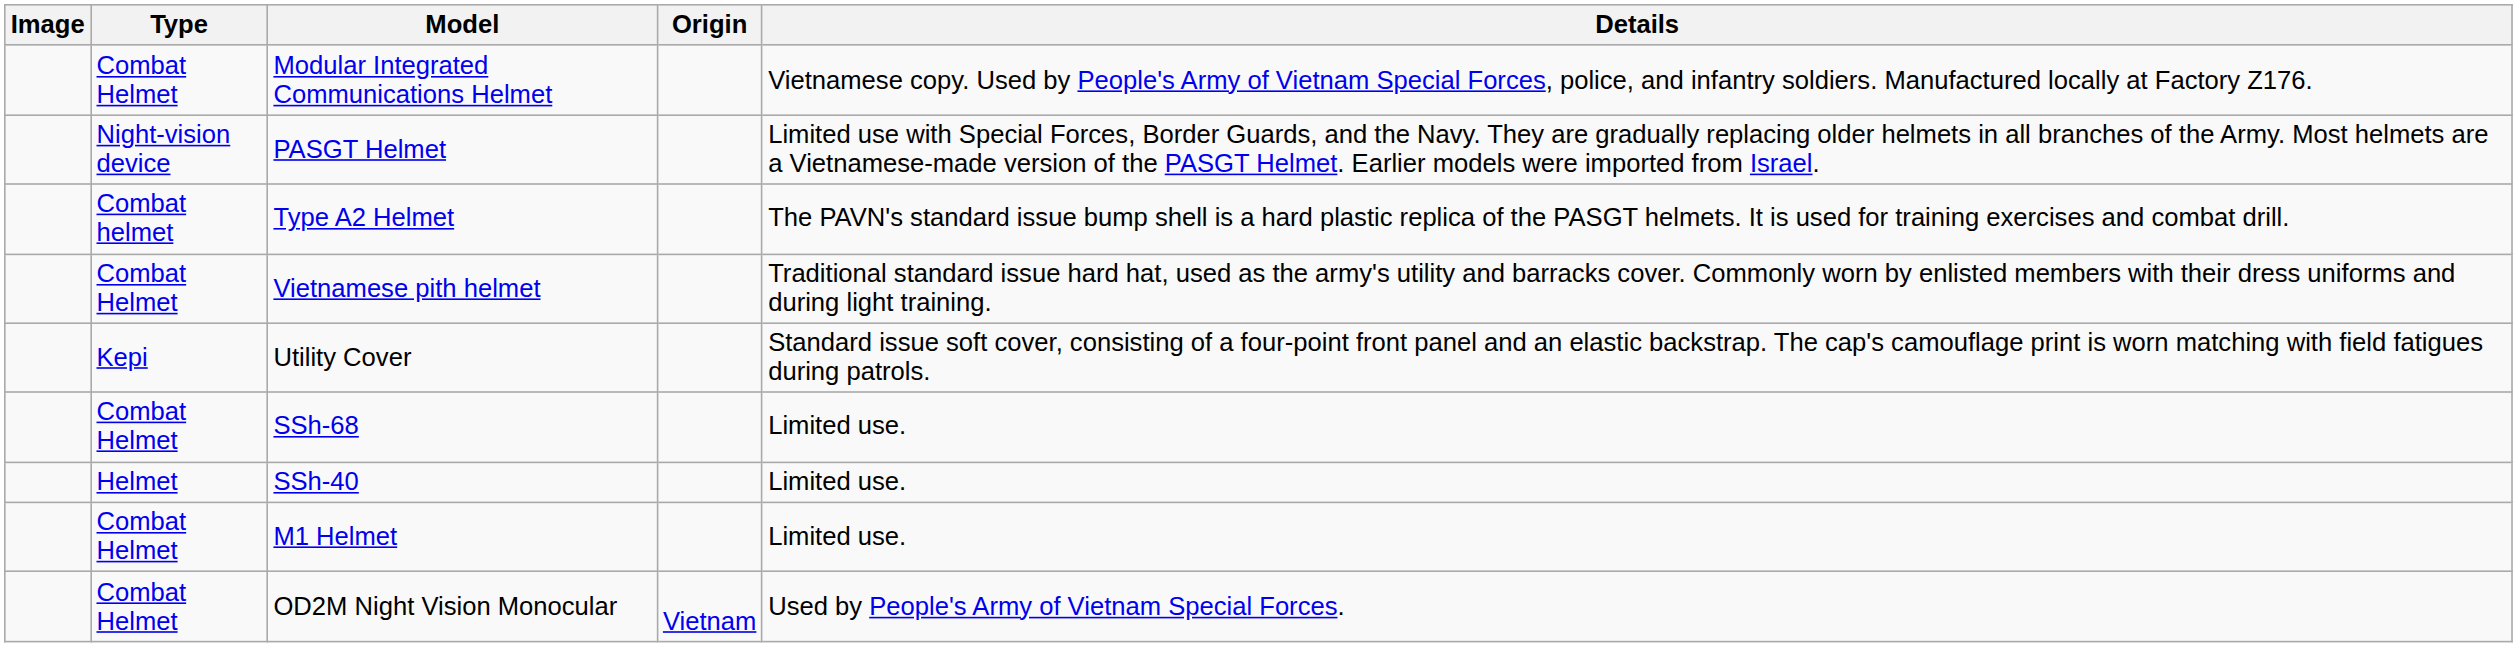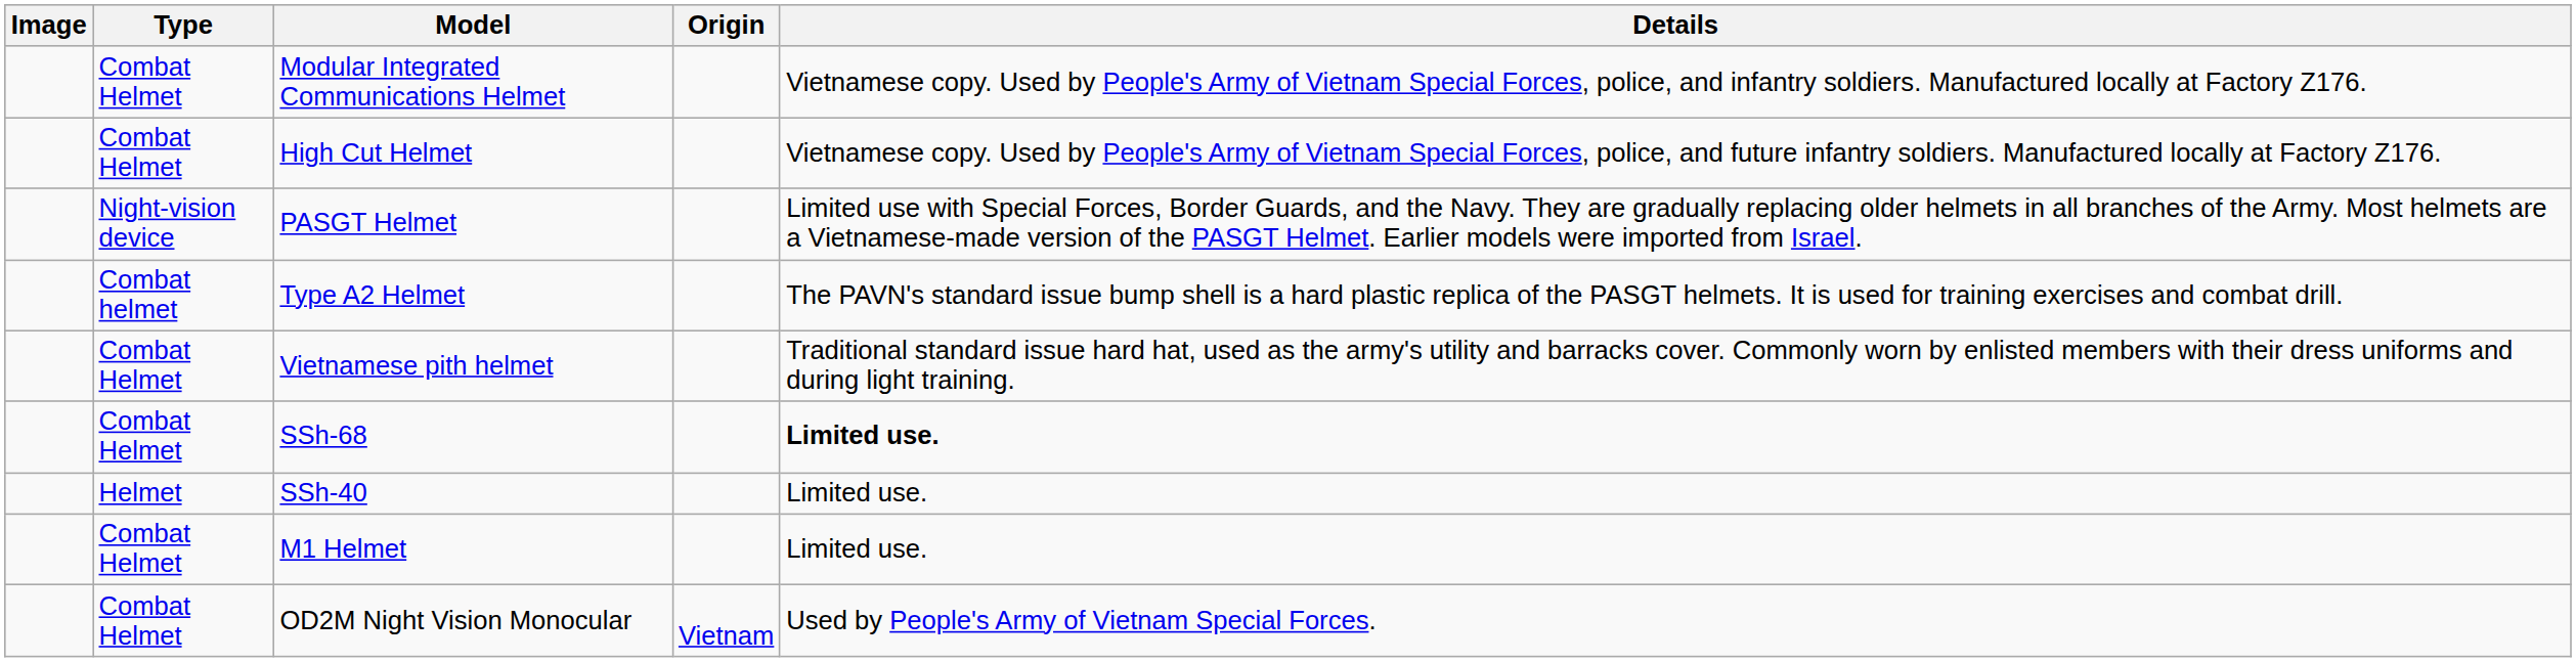 <table class="wikitable">
 <tr>
 <th style="text-align: center;">Image</th>
 <th style="text-align: center;">Type</th>
 <th style="text-align: center;">Model</th>
 <th style="text-align: center;">Origin</th>
 <th style="text-align: center;">Details</th>
 </tr>
 <tr>
 <td></td>
 <td><a href='#'>Combat Helmet</a></td>
 <td><a href='#'>Modular Integrated Communications Helmet</a></td>
 <td><br></td>
 <td>Vietnamese copy. Used by <a href='#'>People's Army of Vietnam Special Forces</a>, police, and infantry soldiers. Manufactured locally at Factory Z176.</td>
+</tr>
+<tr>
+<td></td>
+<td><a href='#'>Combat Helmet</a></td>
+<td><a href='#'> High Cut Helmet</a></td>
+<td><br></td>
+<td>Vietnamese copy. Used by <a href='#'>People's Army of Vietnam Special Forces</a>, police, and future infantry soldiers. Manufactured locally at Factory Z176.</td>
 </tr>
 <tr>
 <td></td>
 <td><a href='#'>Night-vision device</a></td>
 <td><a href='#'>PASGT Helmet</a></td>
 <td><br></td>
 <td>Limited use with Special Forces, Border Guards, and the Navy. They are gradually replacing older helmets in all branches of the Army. Most helmets are a Vietnamese-made version of the <a href='#'>PASGT Helmet</a>. Earlier models were imported from <a href='#'>Israel</a>.</td>
 </tr>
 <tr>
 <td></td>
 <td><a href='#'>Combat helmet</a></td>
 <td><a href='#'>Type A2 Helmet</a></td>
 <td></td>
 <td>The PAVN's standard issue bump shell is a hard plastic replica of the PASGT helmets. It is used for training exercises and combat drill.</td>
 </tr>
 <tr>
 <td></td>
 <td><a href='#'>Combat Helmet</a></td>
 <td><a href='#'>Vietnamese pith helmet</a></td>
 <td></td>
 <td>Traditional standard issue hard hat, used as the army's utility and barracks cover. Commonly worn by enlisted members with their dress uniforms and during light training.</td>
 </tr>
 <tr>
 <td></td>
-<td><a href='#'>Kepi</a></td>
-<td>Utility Cover</td>
-<td></td>
-<td>Standard issue soft cover, consisting of a four-point front panel and an elastic backstrap. The cap's camouflage print is worn matching with field fatigues during patrols.</td>
-</tr>
-<tr>
-<td></td>
 <td><a href='#'>Combat Helmet</a></td>
 <td><a href='#'>SSh-68</a></td>
 <td></td>
-<td>Limited use.</td>
+<td><strong>Limited use.</strong></td>
 </tr>
 <tr>
 <td></td>
 <td><a href='#'>Helmet</a></td>
 <td><a href='#'>SSh-40</a></td>
 <td></td>
 <td>Limited use.</td>
 </tr>
 <tr>
 <td></td>
 <td><a href='#'>Combat Helmet</a></td>
 <td><a href='#'>M1 Helmet</a></td>
 <td></td>
 <td>Limited use.</td>
 </tr>
 <tr>
 <td></td>
 <td><a href='#'>Combat Helmet</a></td>
 <td>OD2M Night Vision Monocular</td>
 <td><br><a href='#'>Vietnam</a></td>
 <td>Used by <a href='#'>People's Army of Vietnam Special Forces</a>.</td>
 </tr>
 </table>
